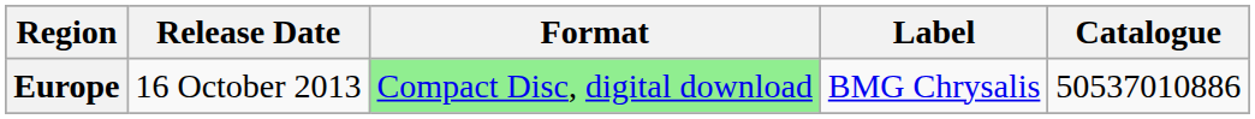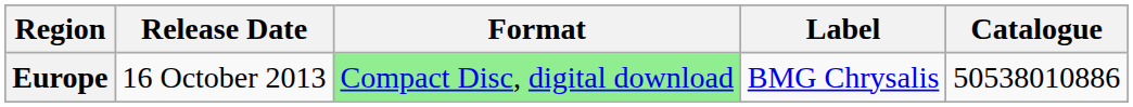 <table class="wikitable plainrowheaders">
 <tr>
 <th scope="col">Region</th>
 <th scope="col">Release Date</th>
 <th scope="col">Format</th>
 <th scope="col">Label</th>
 <th scope="col">Catalogue</th>
 </tr>
 <tr>
 <th scope="row">Europe</th>
 <td>16 October 2013</td>
 <td style="background: lightgreen;"><a href='#'>Compact Disc</a>, <a href='#'>digital download</a></td>
 <td><a href='#'>BMG Chrysalis</a></td>
-<td>50537010886</td>
+<td>50538010886</td>
 </tr>
 </table>
